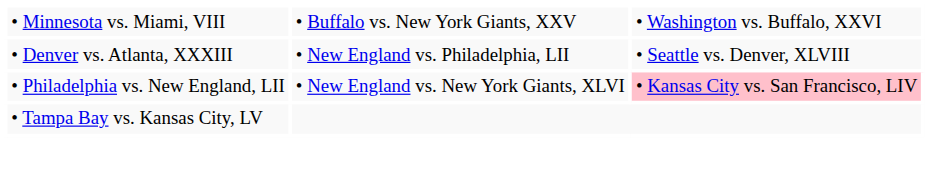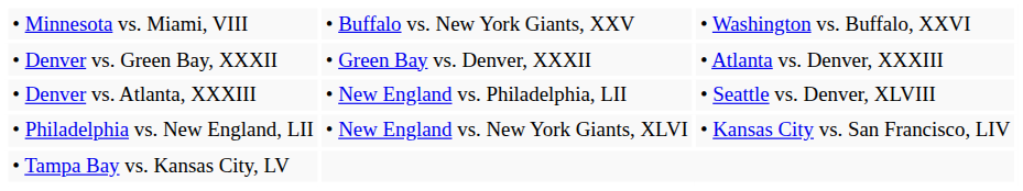 <table class="wikitable" style="border: solid white">
 <tr style="border: solid white">
 <td style="border: solid white">• <a href='#'>Minnesota</a> vs. Miami, VIII</td>
 <td style="border: solid white">• <a href='#'>Buffalo</a> vs. New York Giants, XXV</td>
 <td style="border: solid white">• <a href='#'>Washington</a> vs. Buffalo, XXVI</td>
+</tr>
+<tr style="border: solid white">
+<td style="border: solid white">• <a href='#'>Denver</a> vs. Green Bay, XXXII</td>
+<td style="border: solid white">• <a href='#'>Green Bay</a>  vs. Denver, XXXII</td>
+<td style="border: solid white">• <a href='#'>Atlanta</a> vs. Denver, XXXIII</td>
 </tr>
 <tr style="border: solid white">
 <td style="border: solid white">• <a href='#'>Denver</a> vs. Atlanta, XXXIII</td>
 <td style="border: solid white">• <a href='#'>New England</a> vs. Philadelphia, LII</td>
 <td style="border: solid white">• <a href='#'>Seattle</a> vs. Denver, XLVIII</td>
 </tr>
 <tr style="border: solid white">
 <td style="border: solid white">• <a href='#'>Philadelphia</a> vs. New England, LII</td>
 <td style="border: solid white">• <a href='#'>New England</a> vs. New York Giants, XLVI</td>
-<td style="background: pink; border: solid white">• <a href='#'>Kansas City</a> vs. San Francisco, LIV</td>
+<td style="border: solid white">• <a href='#'>Kansas City</a> vs. San Francisco, LIV</td>
 </tr>
 <tr style="border: solid white">
 <td style="border: solid white">• <a href='#'>Tampa Bay</a> vs. Kansas City, LV</td>
 </tr>
 </table>
